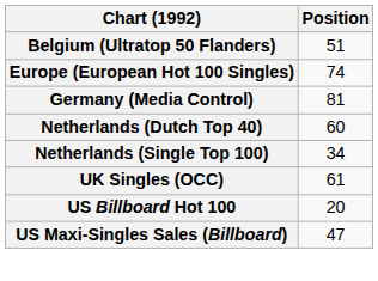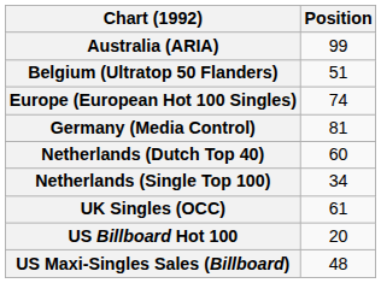 <table class="wikitable sortable plainrowheaders">
 <tr>
 <th>Chart (1992)</th>
 <th>Position</th>
+</tr>
+<tr>
+<th scope="row">Australia (ARIA)</th>
+<td align="center">99</td>
 </tr>
 <tr>
 <th scope="row">Belgium (Ultratop 50 Flanders)</th>
 <td align="center">51</td>
 </tr>
 <tr>
 <th scope="row">Europe (European Hot 100 Singles)</th>
 <td align="center">74</td>
 </tr>
 <tr>
 <th scope="row">Germany (Media Control)</th>
 <td align="center">81</td>
 </tr>
 <tr>
 <th scope="row">Netherlands (Dutch Top 40)</th>
 <td align="center">60</td>
 </tr>
 <tr>
 <th scope="row">Netherlands (Single Top 100)</th>
 <td align="center">34</td>
 </tr>
 <tr>
 <th scope="row">UK Singles (OCC)</th>
 <td align="center">61</td>
 </tr>
 <tr>
 <th scope="row">US <em>Billboard</em> Hot 100</th>
 <td align="center">20</td>
 </tr>
 <tr>
 <th scope="row">US Maxi-Singles Sales (<em>Billboard</em>)</th>
-<td align="center">47</td>
+<td align="center">48</td>
 </tr>
 </table>
